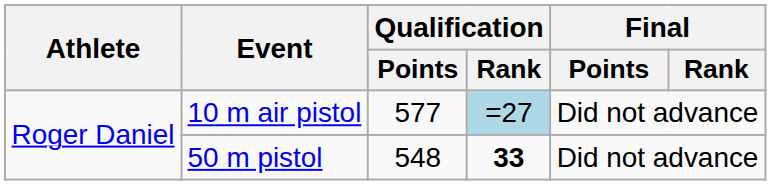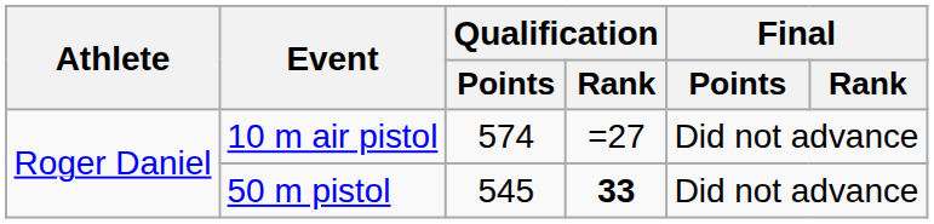 <table class="wikitable" style="font-size:90%">
 <tr>
 <th rowspan="2">Athlete</th>
 <th rowspan="2">Event</th>
 <th colspan=2>Qualification</th>
 <th colspan=2>Final</th>
 </tr>
 <tr style="font-size:95%">
 <th>Points</th>
 <th>Rank</th>
 <th>Points</th>
 <th>Rank</th>
 </tr>
 <tr align=center>
 <td align=left rowspan=2><a href='#'>Roger Daniel</a></td>
 <td align=left><a href='#'>10 m air pistol</a></td>
-<td>577</td>
-<td style="background: lightblue;">=27</td>
+<td>574</td>
+<td>=27</td>
 <td colspan=2>Did not advance</td>
 </tr>
 <tr align=center>
 <td align=left><a href='#'>50 m pistol</a></td>
-<td>548</td>
+<td>545</td>
 <td><strong>33</strong></td>
 <td colspan=2>Did not advance</td>
 </tr>
 </table>
